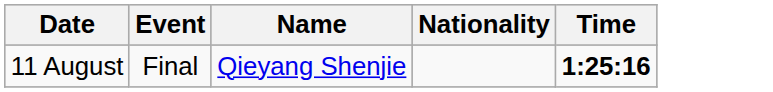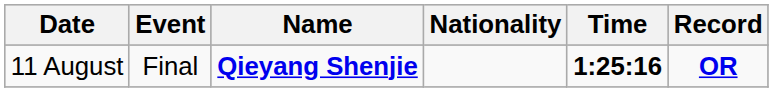 <table class=wikitable style=text-align:center>
 <tr>
 <th>Date</th>
 <th>Event</th>
 <th>Name</th>
 <th>Nationality</th>
 <th>Time</th>
+<th>Record</th>
 </tr>
 <tr>
 <td>11 August</td>
 <td>Final</td>
-<td align=left><a href='#'>Qieyang Shenjie</a></td>
+<td align=left><strong><a href='#'>Qieyang Shenjie</a></strong></td>
 <td align=left></td>
 <td><strong>1:25:16</strong></td>
+<td><strong><a href='#'>OR</a> </strong></td>
 </tr>
 </table>
